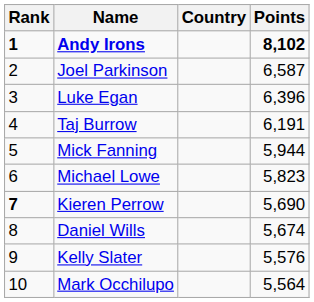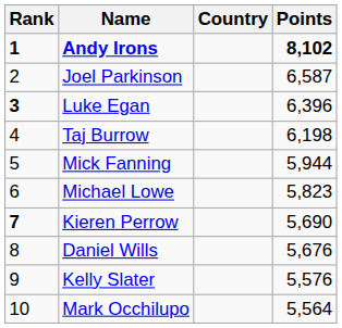 <table class="wikitable">
 <tr>
 <th>Rank</th>
 <th>Name</th>
 <th>Country</th>
 <th>Points</th>
 </tr>
 <tr>
 <td><strong>1</strong></td>
 <td><strong><a href='#'>Andy Irons</a></strong></td>
 <td><strong></strong></td>
 <td align=right><strong>8,102</strong></td>
 </tr>
 <tr>
 <td>2</td>
 <td><a href='#'>Joel Parkinson</a></td>
 <td></td>
 <td align=right>6,587</td>
 </tr>
 <tr>
-<td>3</td>
+<td><strong>3</strong></td>
 <td><a href='#'>Luke Egan</a></td>
 <td></td>
 <td align=right>6,396</td>
 </tr>
 <tr>
 <td>4</td>
 <td><a href='#'>Taj Burrow</a></td>
 <td></td>
-<td align=right>6,191</td>
+<td align=right>6,198</td>
 </tr>
 <tr>
 <td>5</td>
 <td><a href='#'>Mick Fanning</a></td>
 <td></td>
 <td align=right>5,944</td>
 </tr>
 <tr>
 <td>6</td>
 <td><a href='#'>Michael Lowe</a></td>
 <td></td>
 <td align=right>5,823</td>
 </tr>
 <tr>
 <td><strong>7</strong></td>
 <td><a href='#'>Kieren Perrow</a></td>
 <td></td>
 <td align=right>5,690</td>
 </tr>
 <tr>
 <td>8</td>
 <td><a href='#'>Daniel Wills</a></td>
 <td></td>
-<td align=right>5,674</td>
+<td align=right>5,676</td>
 </tr>
 <tr>
 <td>9</td>
 <td><a href='#'>Kelly Slater</a></td>
 <td></td>
 <td align=right>5,576</td>
 </tr>
 <tr>
 <td>10</td>
 <td><a href='#'>Mark Occhilupo</a></td>
 <td></td>
 <td align=right>5,564</td>
 </tr>
 </table>
